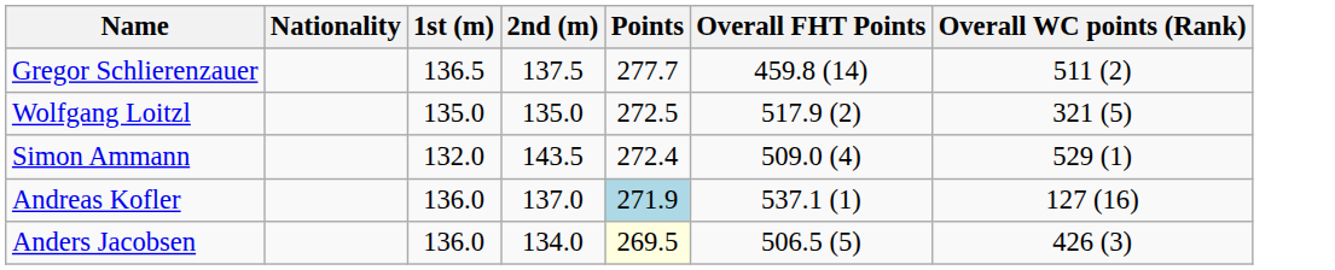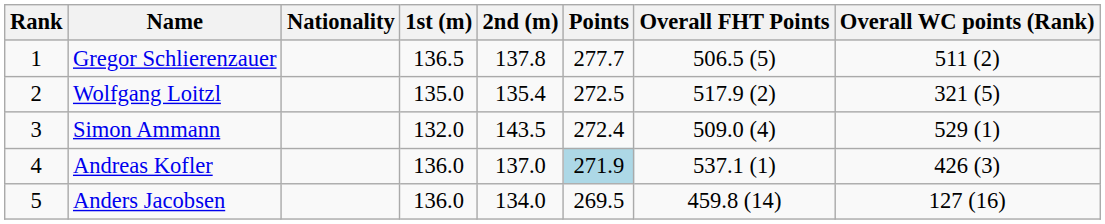 <table class="wikitable">
 <tr>
+<th align=Center>Rank</th>
 <th>Name</th>
 <th>Nationality</th>
 <th align=Center>1st (m)</th>
 <th>2nd (m)</th>
 <th>Points</th>
 <th>Overall FHT Points</th>
 <th>Overall WC points (Rank)</th>
 </tr>
 <tr>
+<td align=center>1</td>
 <td align=left><a href='#'>Gregor Schlierenzauer</a></td>
 <td align=left></td>
 <td align=center>136.5</td>
-<td align=center>137.5</td>
+<td align=center>137.8</td>
 <td align=center>277.7</td>
-<td align=center>459.8 (14)</td>
+<td align=center>506.5 (5)</td>
 <td align=center>511 (2)</td>
 </tr>
 <tr>
+<td align=center>2</td>
 <td align=left><a href='#'>Wolfgang Loitzl</a></td>
 <td align=left></td>
 <td align=center>135.0</td>
-<td align=center>135.0</td>
+<td align=center>135.4</td>
 <td align=center>272.5</td>
 <td align=center>517.9 (2)</td>
 <td align=center>321 (5)</td>
 </tr>
 <tr>
+<td align=center>3</td>
 <td align=left><a href='#'>Simon Ammann</a></td>
 <td align=left></td>
 <td align=center>132.0</td>
 <td align=center>143.5</td>
 <td align=center>272.4</td>
 <td align=center>509.0 (4)</td>
 <td align=center>529 (1)</td>
 </tr>
 <tr>
+<td align=center>4</td>
 <td align=left><a href='#'>Andreas Kofler</a></td>
 <td align=left></td>
 <td align=center>136.0</td>
 <td align=center>137.0</td>
 <td align=center style="background: lightblue;">271.9</td>
 <td align=center>537.1 (1)</td>
-<td align=center>127 (16)</td>
+<td align=center>426 (3)</td>
 </tr>
 <tr>
+<td align=center>5</td>
 <td align=left><a href='#'>Anders Jacobsen</a></td>
 <td align=left></td>
 <td align=center>136.0</td>
 <td align=center>134.0</td>
-<td align=center style="background: lightyellow;">269.5</td>
-<td align=center>506.5 (5)</td>
-<td align=center>426 (3)</td>
+<td align=center>269.5</td>
+<td align=center>459.8 (14)</td>
+<td align=center>127 (16)</td>
 </tr>
 </table>
